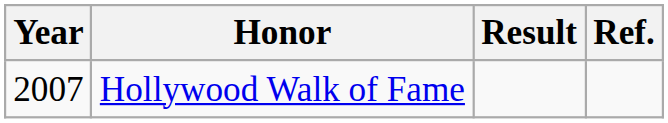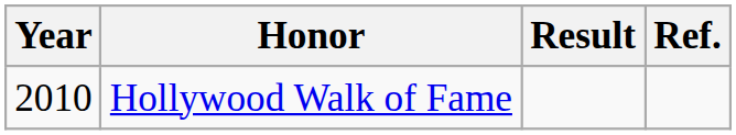 <table class="wikitable plainrowheaders" style="text-align:center;">
 <tr>
 <th>Year</th>
 <th>Honor</th>
 <th>Result</th>
 <th>Ref.</th>
 </tr>
 <tr>
-<td>2007</td>
+<td>2010</td>
 <td><a href='#'>Hollywood Walk of Fame</a></td>
 <td></td>
 <td></td>
 </tr>
 </table>
